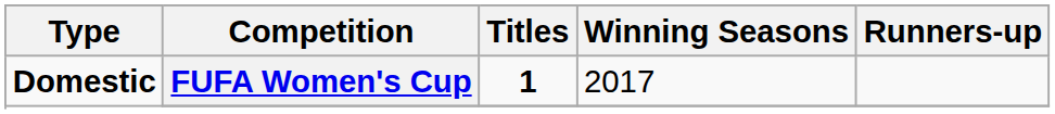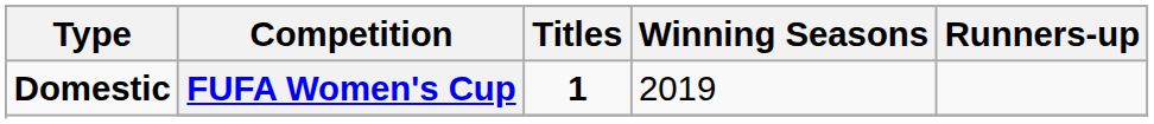 <table class="wikitable plainrowheaders" style="font-size:95%; text-align:center;">
 <tr>
 <th style="width:5">Type</th>
 <th style="width:5">Competition</th>
 <th style="width:5">Titles</th>
 <th style="width:5">Winning Seasons</th>
 <th style="width:5">Runners-up</th>
 </tr>
 <tr>
 <td rowspan="2"><strong>Domestic</strong></td>
 <th scope=col><a href='#'>FUFA Women's Cup</a></th>
 <td><strong>1</strong></td>
-<td align="left">2017</td>
+<td align="left">2019</td>
 <td align="left"></td>
 </tr>
 <tr>
 </tr>
 </table>
